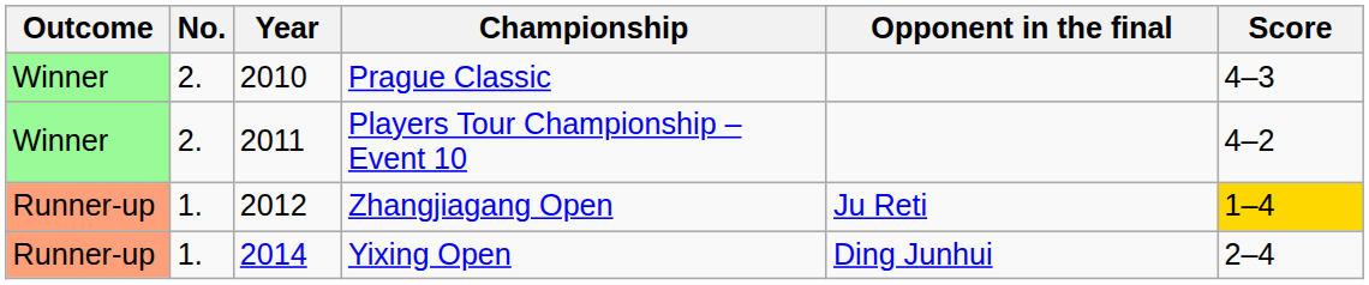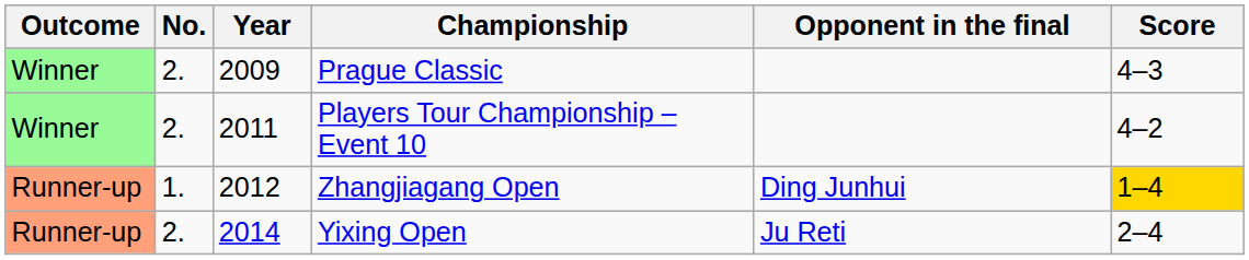 <table class="sortable wikitable">
 <tr>
 <th style="width:80px;">Outcome</th>
 <th style="width:20px;">No.</th>
 <th style="width:50px;">Year</th>
 <th style="width:250px;">Championship</th>
 <th style="width:200px;">Opponent in the final</th>
 <th style="width:70px;">Score</th>
 </tr>
 <tr>
 <td style="background:#98FB98">Winner</td>
 <td>2.</td>
-<td>2010</td>
+<td>2009</td>
 <td><a href='#'>Prague Classic</a></td>
 <td> </td>
 <td>4–3</td>
 </tr>
 <tr>
 <td style="background:#98FB98">Winner</td>
 <td>2.</td>
 <td>2011</td>
 <td><a href='#'>Players Tour Championship – Event 10</a></td>
 <td> </td>
 <td>4–2</td>
 </tr>
 <tr>
 <td style="background:#ffa07a;">Runner-up</td>
 <td>1.</td>
 <td>2012</td>
 <td><a href='#'>Zhangjiagang Open</a></td>
-<td> <a href='#'>Ju Reti</a></td>
+<td> <a href='#'>Ding Junhui</a></td>
 <td style="background: gold;">1–4</td>
 </tr>
 <tr>
 <td style="background:#ffa07a;">Runner-up</td>
-<td>1.</td>
+<td>2.</td>
 <td><a href='#'>2014</a></td>
 <td><a href='#'>Yixing Open</a></td>
-<td> <a href='#'>Ding Junhui</a></td>
+<td> <a href='#'>Ju Reti</a></td>
 <td>2–4</td>
 </tr>
 </table>
